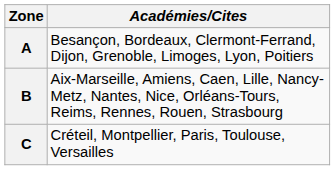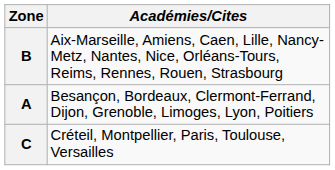 <table class="wikitable" style="width:40%; float:right; margin:10px;">
 <tr>
 <th>Zone</th>
 <th><em>Académies/Cites</em></th>
 </tr>
 <tr>
+<th>B</th>
+<td>Aix-Marseille, Amiens, Caen, Lille, Nancy-Metz, Nantes, Nice, Orléans-Tours, Reims, Rennes, Rouen, Strasbourg</td>
+</tr>
+<tr>
 <th>A</th>
 <td>Besançon, Bordeaux, Clermont-Ferrand, Dijon, Grenoble, Limoges, Lyon, Poitiers</td>
-</tr>
-<tr>
-<th>B</th>
-<td>Aix-Marseille, Amiens, Caen, Lille, Nancy-Metz, Nantes, Nice, Orléans-Tours, Reims, Rennes, Rouen, Strasbourg</td>
 </tr>
 <tr>
 <th>C</th>
 <td>Créteil, Montpellier, Paris, Toulouse, Versailles</td>
 </tr>
 </table>
